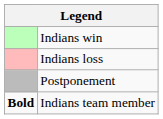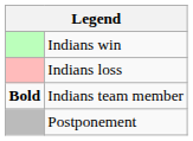 <table class="wikitable" style="font-size:90%">
 <tr>
 <th colspan="2">Legend</th>
 </tr>
 <tr>
 <td bgcolor="#bbffbb"> </td>
 <td>Indians win</td>
 </tr>
 <tr>
 <td bgcolor="#ffbbbb"> </td>
 <td>Indians loss</td>
 </tr>
 <tr>
+<td><strong>Bold</strong></td>
+<td>Indians team member</td>
+</tr>
+<tr>
 <td bgcolor="#bbbbbb"> </td>
 <td>Postponement</td>
 </tr>
-<tr>
-<td><strong>Bold</strong></td>
-<td>Indians team member</td>
-</tr>
 </table>
